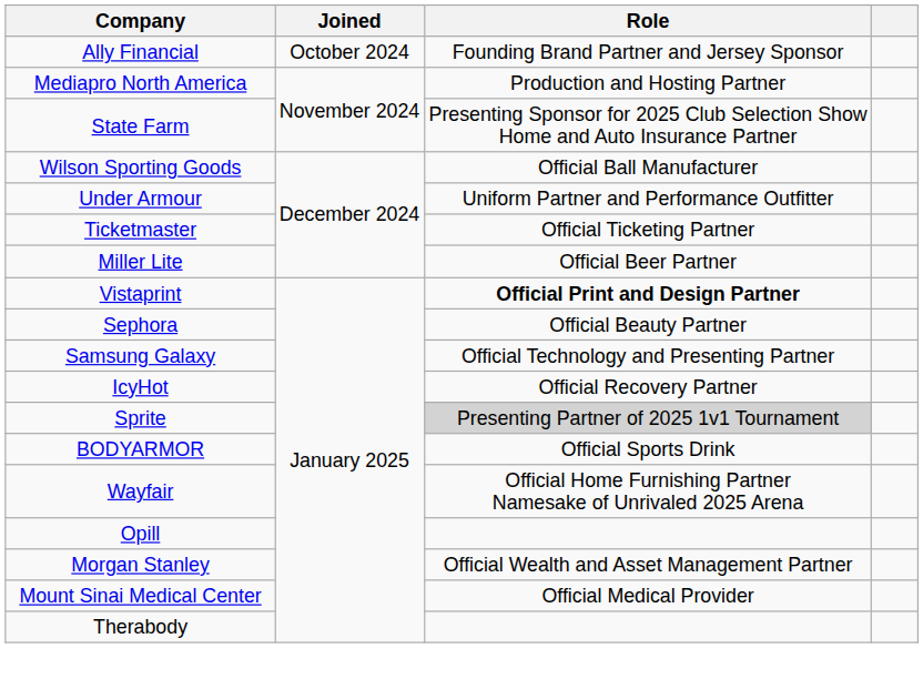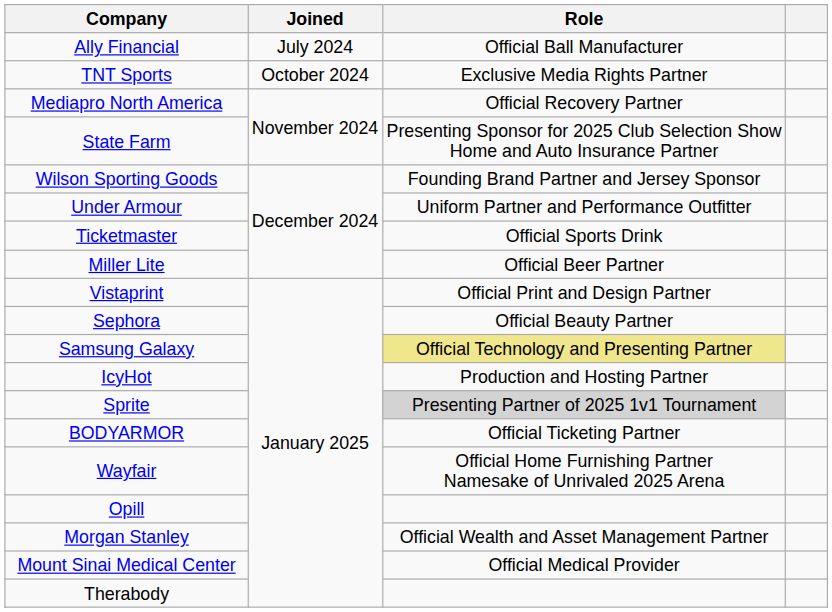 <table class="wikitable sortable plainrowheaders" style="font-size:95%; text-align:center; margin:1em auto;">
 <tr>
 <th scope="col" width=200>Company</th>
 <th scope="col">Joined</th>
 <th scope="col">Role</th>
 <th scope="col" width="5%"></th>
 </tr>
 <tr>
 <td><a href='#'>Ally Financial</a></td>
+<td>July 2024</td>
+<td>Official Ball Manufacturer</td>
+<td></td>
+</tr>
+<tr>
+<td><a href='#'>TNT Sports</a></td>
 <td>October 2024</td>
-<td>Founding Brand Partner and Jersey Sponsor</td>
+<td>Exclusive Media Rights Partner</td>
 <td></td>
 </tr>
 <tr>
 <td><a href='#'>Mediapro North America</a></td>
 <td rowspan=2>November 2024</td>
-<td>Production and Hosting Partner</td>
+<td>Official Recovery Partner</td>
 <td></td>
 </tr>
 <tr>
 <td><a href='#'>State Farm</a></td>
 <td>Presenting Sponsor for 2025 Club Selection Show<br>Home and Auto Insurance Partner</td>
 <td></td>
 </tr>
 <tr>
 <td><a href='#'>Wilson Sporting Goods</a></td>
 <td rowspan=4>December 2024</td>
-<td>Official Ball Manufacturer</td>
+<td>Founding Brand Partner and Jersey Sponsor</td>
 <td></td>
 </tr>
 <tr>
 <td><a href='#'>Under Armour</a></td>
 <td>Uniform Partner and Performance Outfitter</td>
 <td></td>
 </tr>
 <tr>
 <td><a href='#'>Ticketmaster</a></td>
-<td>Official Ticketing Partner</td>
+<td>Official Sports Drink</td>
 <td></td>
 </tr>
 <tr>
 <td><a href='#'>Miller Lite</a></td>
 <td>Official Beer Partner</td>
 <td></td>
 </tr>
 <tr>
 <td><a href='#'>Vistaprint</a></td>
 <td rowspan=11>January 2025</td>
-<td><strong>Official Print and Design Partner</strong></td>
+<td>Official Print and Design Partner</td>
 <td></td>
 </tr>
 <tr>
 <td><a href='#'>Sephora</a></td>
 <td>Official Beauty Partner</td>
 <td></td>
 </tr>
 <tr>
 <td><a href='#'>Samsung Galaxy</a></td>
-<td>Official Technology and Presenting Partner</td>
+<td style="background: khaki;">Official Technology and Presenting Partner</td>
 <td></td>
 </tr>
 <tr>
 <td><a href='#'>IcyHot</a></td>
-<td>Official Recovery Partner</td>
+<td>Production and Hosting Partner</td>
 <td></td>
 </tr>
 <tr>
 <td><a href='#'>Sprite</a></td>
 <td style="background: lightgrey;">Presenting Partner of 2025 1v1 Tournament</td>
 <td></td>
 </tr>
 <tr>
 <td><a href='#'>BODYARMOR</a></td>
-<td>Official Sports Drink</td>
+<td>Official Ticketing Partner</td>
 <td></td>
 </tr>
 <tr>
 <td><a href='#'>Wayfair</a></td>
 <td>Official Home Furnishing Partner<br>Namesake of Unrivaled 2025 Arena</td>
 <td></td>
 </tr>
 <tr>
 <td><a href='#'>Opill</a></td>
 <td></td>
 <td></td>
 </tr>
 <tr>
 <td><a href='#'>Morgan Stanley</a></td>
 <td>Official Wealth and Asset Management Partner</td>
 <td></td>
 </tr>
 <tr>
 <td><a href='#'>Mount Sinai Medical Center</a></td>
 <td>Official Medical Provider</td>
 <td></td>
 </tr>
 <tr>
 <td>Therabody</td>
 <td></td>
 <td></td>
 </tr>
 </table>
